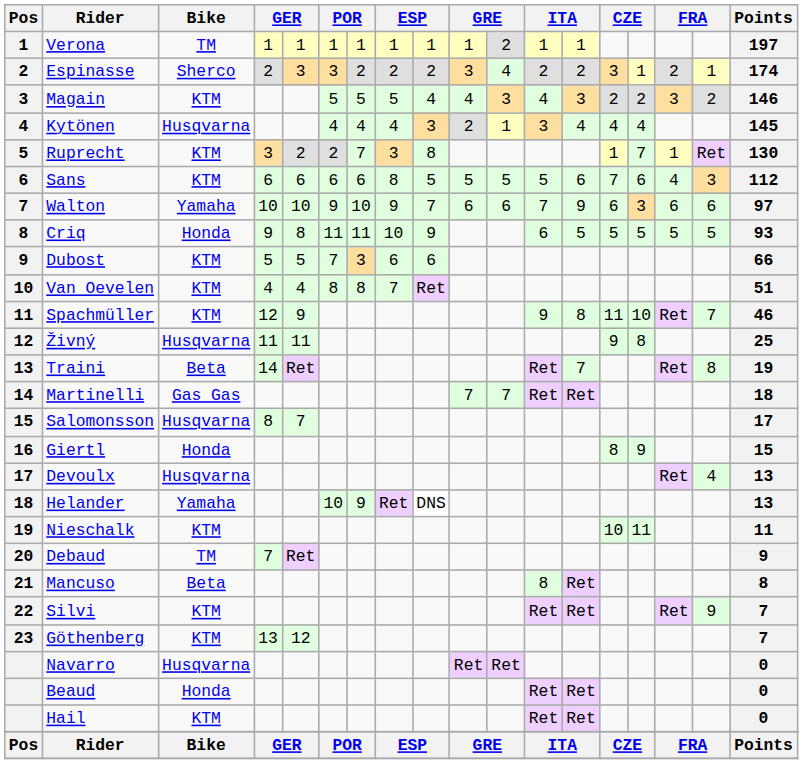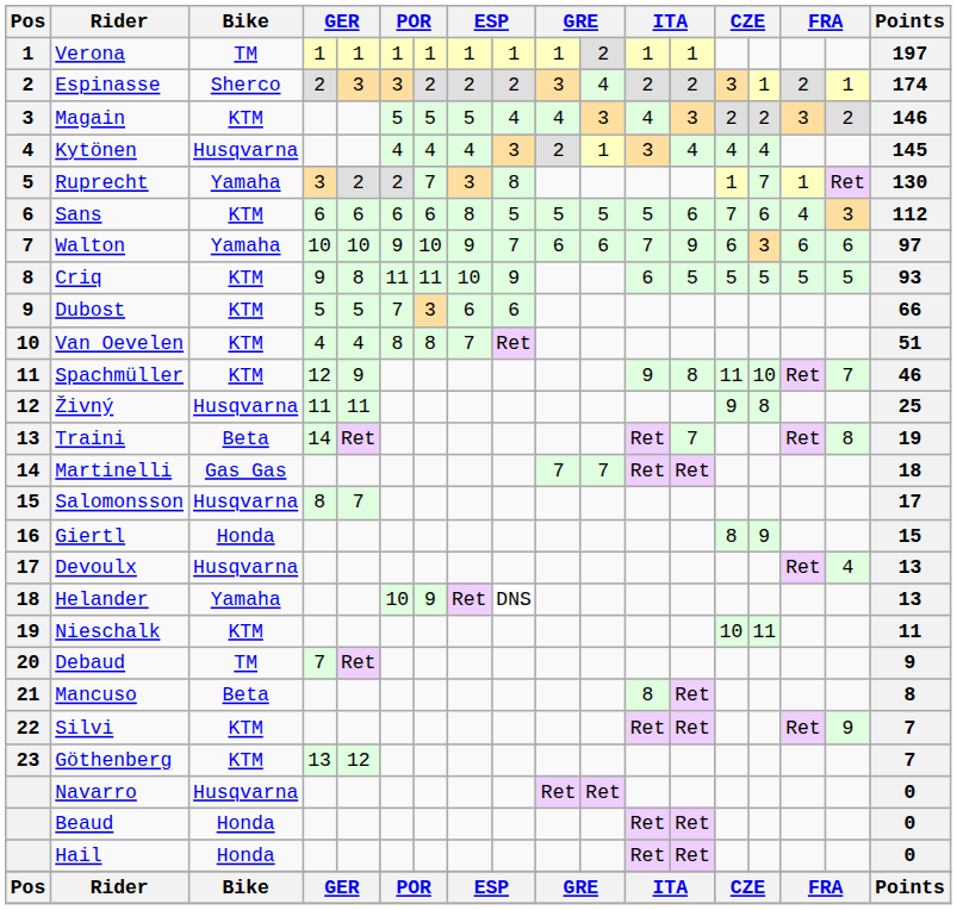 <table class="wikitable" style="font-size: 80%; text-align:center">
 <tr valign="top">
 <th valign="middle">Pos</th>
 <th valign="middle">Rider</th>
 <th valign="middle">Bike</th>
 <th colspan=2><a href='#'>GER</a><br></th>
 <th colspan=2><a href='#'>POR</a><br></th>
 <th colspan=2><a href='#'>ESP</a><br></th>
 <th colspan=2><a href='#'>GRE</a><br></th>
 <th colspan=2><a href='#'>ITA</a><br></th>
 <th colspan=2><a href='#'>CZE</a><br></th>
 <th colspan=2><a href='#'>FRA</a><br></th>
 <th valign="middle">Points</th>
 </tr>
 <tr>
 <th>1</th>
 <td align=left> <a href='#'>Verona</a></td>
 <td><a href='#'>TM</a></td>
 <td style="background:#ffffbf;">1</td>
 <td style="background:#ffffbf;">1</td>
 <td style="background:#ffffbf;">1</td>
 <td style="background:#ffffbf;">1</td>
 <td style="background:#ffffbf;">1</td>
 <td style="background:#ffffbf;">1</td>
 <td style="background:#ffffbf;">1</td>
 <td style="background:#dfdfdf;">2</td>
 <td style="background:#ffffbf;">1</td>
 <td style="background:#ffffbf;">1</td>
 <td></td>
 <td></td>
 <td></td>
 <td></td>
 <th>197</th>
 </tr>
 <tr>
 <th>2</th>
 <td align=left> <a href='#'>Espinasse</a></td>
 <td><a href='#'>Sherco</a></td>
 <td style="background:#dfdfdf;">2</td>
 <td style="background:#ffdf9f;">3</td>
 <td style="background:#ffdf9f;">3</td>
 <td style="background:#dfdfdf;">2</td>
 <td style="background:#dfdfdf;">2</td>
 <td style="background:#dfdfdf;">2</td>
 <td style="background:#ffdf9f;">3</td>
 <td style="background:#dfffdf;">4</td>
 <td style="background:#dfdfdf;">2</td>
 <td style="background:#dfdfdf;">2</td>
 <td style="background:#ffdf9f;">3</td>
 <td style="background:#ffffbf;">1</td>
 <td style="background:#dfdfdf;">2</td>
 <td style="background:#ffffbf;">1</td>
 <th>174</th>
 </tr>
 <tr>
 <th>3</th>
 <td align=left> <a href='#'>Magain</a></td>
 <td><a href='#'>KTM</a></td>
 <td></td>
 <td></td>
 <td style="background:#dfffdf;">5</td>
 <td style="background:#dfffdf;">5</td>
 <td style="background:#dfffdf;">5</td>
 <td style="background:#dfffdf;">4</td>
 <td style="background:#dfffdf;">4</td>
 <td style="background:#ffdf9f;">3</td>
 <td style="background:#dfffdf;">4</td>
 <td style="background:#ffdf9f;">3</td>
 <td style="background:#dfdfdf;">2</td>
 <td style="background:#dfdfdf;">2</td>
 <td style="background:#ffdf9f;">3</td>
 <td style="background:#dfdfdf;">2</td>
 <th>146</th>
 </tr>
 <tr>
 <th>4</th>
 <td align=left> <a href='#'>Kytönen</a></td>
 <td><a href='#'>Husqvarna</a></td>
 <td></td>
 <td></td>
 <td style="background:#dfffdf;">4</td>
 <td style="background:#dfffdf;">4</td>
 <td style="background:#dfffdf;">4</td>
 <td style="background:#ffdf9f;">3</td>
 <td style="background:#dfdfdf;">2</td>
 <td style="background:#ffffbf;">1</td>
 <td style="background:#ffdf9f;">3</td>
 <td style="background:#dfffdf;">4</td>
 <td style="background:#dfffdf;">4</td>
 <td style="background:#dfffdf;">4</td>
 <td></td>
 <td></td>
 <th>145</th>
 </tr>
 <tr>
 <th>5</th>
 <td align=left> <a href='#'>Ruprecht</a></td>
-<td><a href='#'>KTM</a></td>
+<td><a href='#'>Yamaha</a></td>
 <td style="background:#ffdf9f;">3</td>
 <td style="background:#dfdfdf;">2</td>
 <td style="background:#dfdfdf;">2</td>
 <td style="background:#dfffdf;">7</td>
 <td style="background:#ffdf9f;">3</td>
 <td style="background:#dfffdf;">8</td>
 <td></td>
 <td></td>
 <td></td>
 <td></td>
 <td style="background:#ffffbf;">1</td>
 <td style="background:#dfffdf;">7</td>
 <td style="background:#ffffbf;">1</td>
 <td style="background:#efcfff;">Ret</td>
 <th>130</th>
 </tr>
 <tr>
 <th>6</th>
 <td align=left> <a href='#'>Sans</a></td>
 <td><a href='#'>KTM</a></td>
 <td style="background:#dfffdf;">6</td>
 <td style="background:#dfffdf;">6</td>
 <td style="background:#dfffdf;">6</td>
 <td style="background:#dfffdf;">6</td>
 <td style="background:#dfffdf;">8</td>
 <td style="background:#dfffdf;">5</td>
 <td style="background:#dfffdf;">5</td>
 <td style="background:#dfffdf;">5</td>
 <td style="background:#dfffdf;">5</td>
 <td style="background:#dfffdf;">6</td>
 <td style="background:#dfffdf;">7</td>
 <td style="background:#dfffdf;">6</td>
 <td style="background:#dfffdf;">4</td>
 <td style="background:#ffdf9f;">3</td>
 <th>112</th>
 </tr>
 <tr>
 <th>7</th>
 <td align=left> <a href='#'>Walton</a></td>
 <td><a href='#'>Yamaha</a></td>
 <td style="background:#dfffdf;">10</td>
 <td style="background:#dfffdf;">10</td>
 <td style="background:#dfffdf;">9</td>
 <td style="background:#dfffdf;">10</td>
 <td style="background:#dfffdf;">9</td>
 <td style="background:#dfffdf;">7</td>
 <td style="background:#dfffdf;">6</td>
 <td style="background:#dfffdf;">6</td>
 <td style="background:#dfffdf;">7</td>
 <td style="background:#dfffdf;">9</td>
 <td style="background:#dfffdf;">6</td>
 <td style="background:#ffdf9f;">3</td>
 <td style="background:#dfffdf;">6</td>
 <td style="background:#dfffdf;">6</td>
 <th>97</th>
 </tr>
 <tr>
 <th>8</th>
 <td align=left> <a href='#'>Criq</a></td>
-<td><a href='#'>Honda</a></td>
+<td><a href='#'>KTM</a></td>
 <td style="background:#dfffdf;">9</td>
 <td style="background:#dfffdf;">8</td>
 <td style="background:#dfffdf;">11</td>
 <td style="background:#dfffdf;">11</td>
 <td style="background:#dfffdf;">10</td>
 <td style="background:#dfffdf;">9</td>
 <td></td>
 <td></td>
 <td style="background:#dfffdf;">6</td>
 <td style="background:#dfffdf;">5</td>
 <td style="background:#dfffdf;">5</td>
 <td style="background:#dfffdf;">5</td>
 <td style="background:#dfffdf;">5</td>
 <td style="background:#dfffdf;">5</td>
 <th>93</th>
 </tr>
 <tr>
 <th>9</th>
 <td align=left> <a href='#'>Dubost</a></td>
 <td><a href='#'>KTM</a></td>
 <td style="background:#dfffdf;">5</td>
 <td style="background:#dfffdf;">5</td>
 <td style="background:#dfffdf;">7</td>
 <td style="background:#ffdf9f;">3</td>
 <td style="background:#dfffdf;">6</td>
 <td style="background:#dfffdf;">6</td>
 <td></td>
 <td></td>
 <td></td>
 <td></td>
 <td></td>
 <td></td>
 <td></td>
 <td></td>
 <th>66</th>
 </tr>
 <tr>
 <th>10</th>
 <td align=left> <a href='#'>Van Oevelen</a></td>
 <td><a href='#'>KTM</a></td>
 <td style="background:#dfffdf;">4</td>
 <td style="background:#dfffdf;">4</td>
 <td style="background:#dfffdf;">8</td>
 <td style="background:#dfffdf;">8</td>
 <td style="background:#dfffdf;">7</td>
 <td style="background:#efcfff;">Ret</td>
 <td></td>
 <td></td>
 <td></td>
 <td></td>
 <td></td>
 <td></td>
 <td></td>
 <td></td>
 <th>51</th>
 </tr>
 <tr>
 <th>11</th>
 <td align=left> <a href='#'>Spachmüller</a></td>
 <td><a href='#'>KTM</a></td>
 <td style="background:#dfffdf;">12</td>
 <td style="background:#dfffdf;">9</td>
 <td></td>
 <td></td>
 <td></td>
 <td></td>
 <td></td>
 <td></td>
 <td style="background:#dfffdf;">9</td>
 <td style="background:#dfffdf;">8</td>
 <td style="background:#dfffdf;">11</td>
 <td style="background:#dfffdf;">10</td>
 <td style="background:#efcfff;">Ret</td>
 <td style="background:#dfffdf;">7</td>
 <th>46</th>
 </tr>
 <tr>
 <th>12</th>
 <td align=left> <a href='#'>Živný</a></td>
 <td><a href='#'>Husqvarna</a></td>
 <td style="background:#dfffdf;">11</td>
 <td style="background:#dfffdf;">11</td>
 <td></td>
 <td></td>
 <td></td>
 <td></td>
 <td></td>
 <td></td>
 <td></td>
 <td></td>
 <td style="background:#dfffdf;">9</td>
 <td style="background:#dfffdf;">8</td>
 <td></td>
 <td></td>
 <th>25</th>
 </tr>
 <tr>
 <th>13</th>
 <td align=left> <a href='#'>Traini</a></td>
 <td><a href='#'>Beta</a></td>
 <td style="background:#dfffdf;">14</td>
 <td style="background:#efcfff;">Ret</td>
 <td></td>
 <td></td>
 <td></td>
 <td></td>
 <td></td>
 <td></td>
 <td style="background:#efcfff;">Ret</td>
 <td style="background:#dfffdf;">7</td>
 <td></td>
 <td></td>
 <td style="background:#efcfff;">Ret</td>
 <td style="background:#dfffdf;">8</td>
 <th>19</th>
 </tr>
 <tr>
 <th>14</th>
 <td align=left> <a href='#'>Martinelli</a></td>
 <td><a href='#'>Gas Gas</a></td>
 <td></td>
 <td></td>
 <td></td>
 <td></td>
 <td></td>
 <td></td>
 <td style="background:#dfffdf;">7</td>
 <td style="background:#dfffdf;">7</td>
 <td style="background:#efcfff;">Ret</td>
 <td style="background:#efcfff;">Ret</td>
 <td></td>
 <td></td>
 <td></td>
 <td></td>
 <th>18</th>
 </tr>
 <tr>
 <th>15</th>
 <td align=left> <a href='#'>Salomonsson</a></td>
 <td><a href='#'>Husqvarna</a></td>
 <td style="background:#dfffdf;">8</td>
 <td style="background:#dfffdf;">7</td>
 <td></td>
 <td></td>
 <td></td>
 <td></td>
 <td></td>
 <td></td>
 <td></td>
 <td></td>
 <td></td>
 <td></td>
 <td></td>
 <td></td>
 <th>17</th>
 </tr>
 <tr>
 <th>16</th>
 <td align=left> <a href='#'>Giertl</a></td>
 <td><a href='#'>Honda</a></td>
 <td></td>
 <td></td>
 <td></td>
 <td></td>
 <td></td>
 <td></td>
 <td></td>
 <td></td>
 <td></td>
 <td></td>
 <td style="background:#dfffdf;">8</td>
 <td style="background:#dfffdf;">9</td>
 <td></td>
 <td></td>
 <th>15</th>
 </tr>
 <tr>
 <th>17</th>
 <td align=left> <a href='#'>Devoulx</a></td>
 <td><a href='#'>Husqvarna</a></td>
 <td></td>
 <td></td>
 <td></td>
 <td></td>
 <td></td>
 <td></td>
 <td></td>
 <td></td>
 <td></td>
 <td></td>
 <td></td>
 <td></td>
 <td style="background:#efcfff;">Ret</td>
 <td style="background:#dfffdf;">4</td>
 <th>13</th>
 </tr>
 <tr>
 <th>18</th>
 <td align=left> <a href='#'>Helander</a></td>
 <td><a href='#'>Yamaha</a></td>
 <td></td>
 <td></td>
 <td style="background:#dfffdf;">10</td>
 <td style="background:#dfffdf;">9</td>
 <td style="background:#efcfff;">Ret</td>
 <td style="background:#ffffff;">DNS</td>
 <td></td>
 <td></td>
 <td></td>
 <td></td>
 <td></td>
 <td></td>
 <td></td>
 <td></td>
 <th>13</th>
 </tr>
 <tr>
 <th>19</th>
 <td align=left> <a href='#'>Nieschalk</a></td>
 <td><a href='#'>KTM</a></td>
 <td></td>
 <td></td>
 <td></td>
 <td></td>
 <td></td>
 <td></td>
 <td></td>
 <td></td>
 <td></td>
 <td></td>
 <td style="background:#dfffdf;">10</td>
 <td style="background:#dfffdf;">11</td>
 <td></td>
 <td></td>
 <th>11</th>
 </tr>
 <tr>
 <th>20</th>
 <td align=left> <a href='#'>Debaud</a></td>
 <td><a href='#'>TM</a></td>
 <td style="background:#dfffdf;">7</td>
 <td style="background:#efcfff;">Ret</td>
 <td></td>
 <td></td>
 <td></td>
 <td></td>
 <td></td>
 <td></td>
 <td></td>
 <td></td>
 <td></td>
 <td></td>
 <td></td>
 <td></td>
 <th>9</th>
 </tr>
 <tr>
 <th>21</th>
 <td align=left> <a href='#'>Mancuso</a></td>
 <td><a href='#'>Beta</a></td>
 <td></td>
 <td></td>
 <td></td>
 <td></td>
 <td></td>
 <td></td>
 <td></td>
 <td></td>
 <td style="background:#dfffdf;">8</td>
 <td style="background:#efcfff;">Ret</td>
 <td></td>
 <td></td>
 <td></td>
 <td></td>
 <th>8</th>
 </tr>
 <tr>
 <th>22</th>
 <td align=left> <a href='#'>Silvi</a></td>
 <td><a href='#'>KTM</a></td>
 <td></td>
 <td></td>
 <td></td>
 <td></td>
 <td></td>
 <td></td>
 <td></td>
 <td></td>
 <td style="background:#efcfff;">Ret</td>
 <td style="background:#efcfff;">Ret</td>
 <td></td>
 <td></td>
 <td style="background:#efcfff;">Ret</td>
 <td style="background:#dfffdf;">9</td>
 <th>7</th>
 </tr>
 <tr>
 <th>23</th>
 <td align=left> <a href='#'>Göthenberg</a></td>
 <td><a href='#'>KTM</a></td>
 <td style="background:#dfffdf;">13</td>
 <td style="background:#dfffdf;">12</td>
 <td></td>
 <td></td>
 <td></td>
 <td></td>
 <td></td>
 <td></td>
 <td></td>
 <td></td>
 <td></td>
 <td></td>
 <td></td>
 <td></td>
 <th>7</th>
 </tr>
 <tr>
 <th></th>
 <td align=left> <a href='#'>Navarro</a></td>
 <td><a href='#'>Husqvarna</a></td>
 <td></td>
 <td></td>
 <td></td>
 <td></td>
 <td></td>
 <td></td>
 <td style="background:#efcfff;">Ret</td>
 <td style="background:#efcfff;">Ret</td>
 <td></td>
 <td></td>
 <td></td>
 <td></td>
 <td></td>
 <td></td>
 <th>0</th>
 </tr>
 <tr>
 <th></th>
 <td align=left> <a href='#'>Beaud</a></td>
 <td><a href='#'>Honda</a></td>
 <td></td>
 <td></td>
 <td></td>
 <td></td>
 <td></td>
 <td></td>
 <td></td>
 <td></td>
 <td style="background:#efcfff;">Ret</td>
 <td style="background:#efcfff;">Ret</td>
 <td></td>
 <td></td>
 <td></td>
 <td></td>
 <th>0</th>
 </tr>
 <tr>
 <th></th>
 <td align=left> <a href='#'>Hail</a></td>
-<td><a href='#'>KTM</a></td>
+<td><a href='#'>Honda</a></td>
 <td></td>
 <td></td>
 <td></td>
 <td></td>
 <td></td>
 <td></td>
 <td></td>
 <td></td>
 <td style="background:#efcfff;">Ret</td>
 <td style="background:#efcfff;">Ret</td>
 <td></td>
 <td></td>
 <td></td>
 <td></td>
 <th>0</th>
 </tr>
 <tr>
 </tr>
 <tr valign="top">
 <th valign="middle">Pos</th>
 <th valign="middle">Rider</th>
 <th valign="middle">Bike</th>
 <th colspan=2><a href='#'>GER</a><br></th>
 <th colspan=2><a href='#'>POR</a><br></th>
 <th colspan=2><a href='#'>ESP</a><br></th>
 <th colspan=2><a href='#'>GRE</a><br></th>
 <th colspan=2><a href='#'>ITA</a><br></th>
 <th colspan=2><a href='#'>CZE</a><br></th>
 <th colspan=2><a href='#'>FRA</a><br></th>
 <th valign="middle">Points</th>
 </tr>
 <tr>
 </tr>
 </table>
